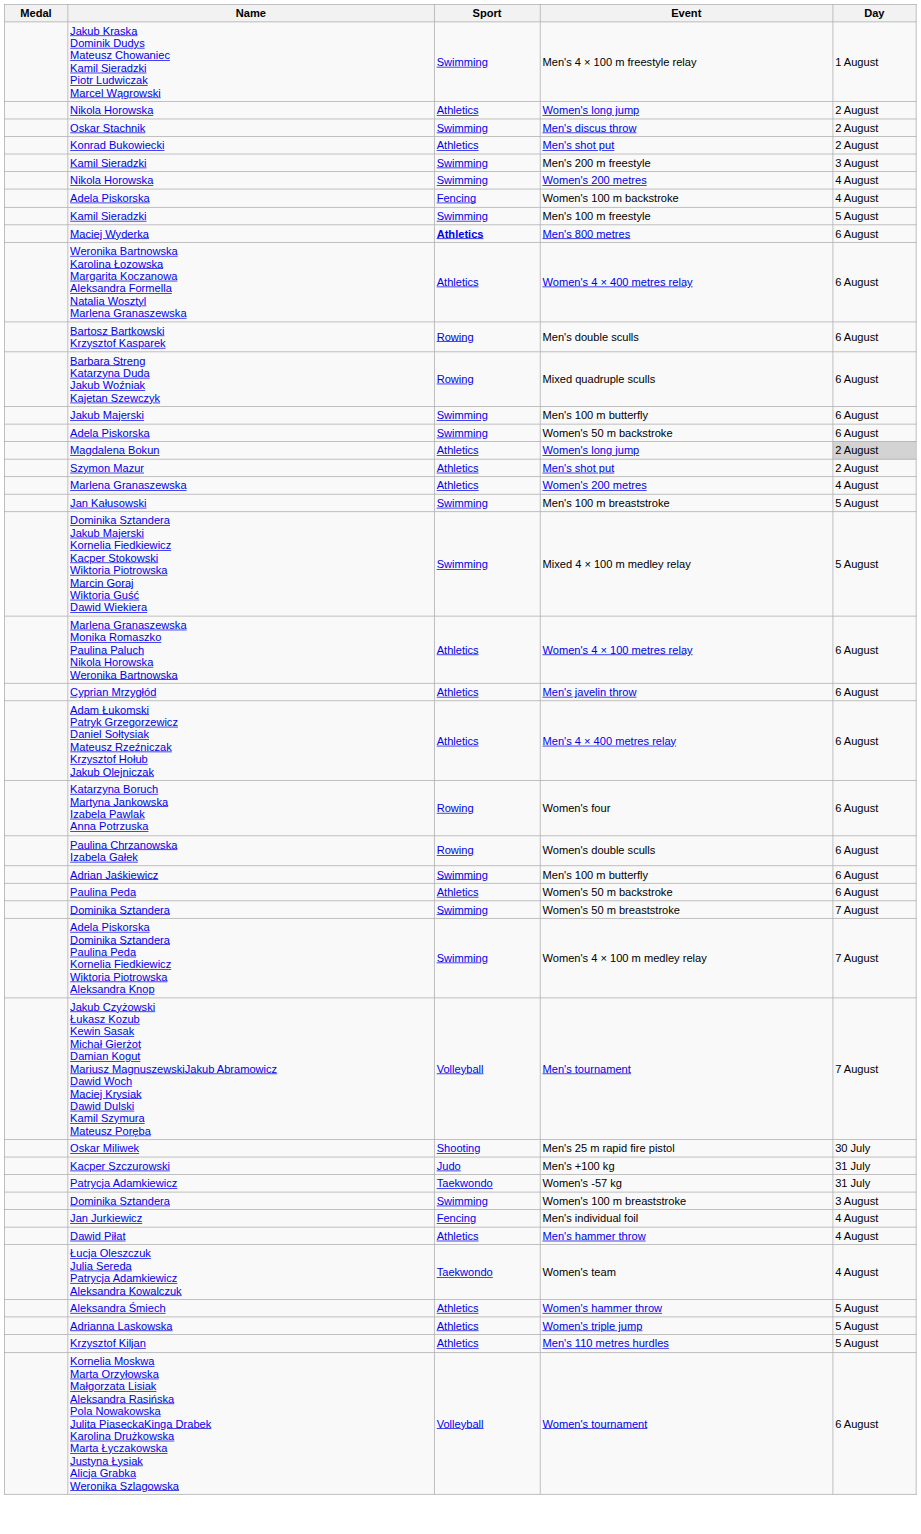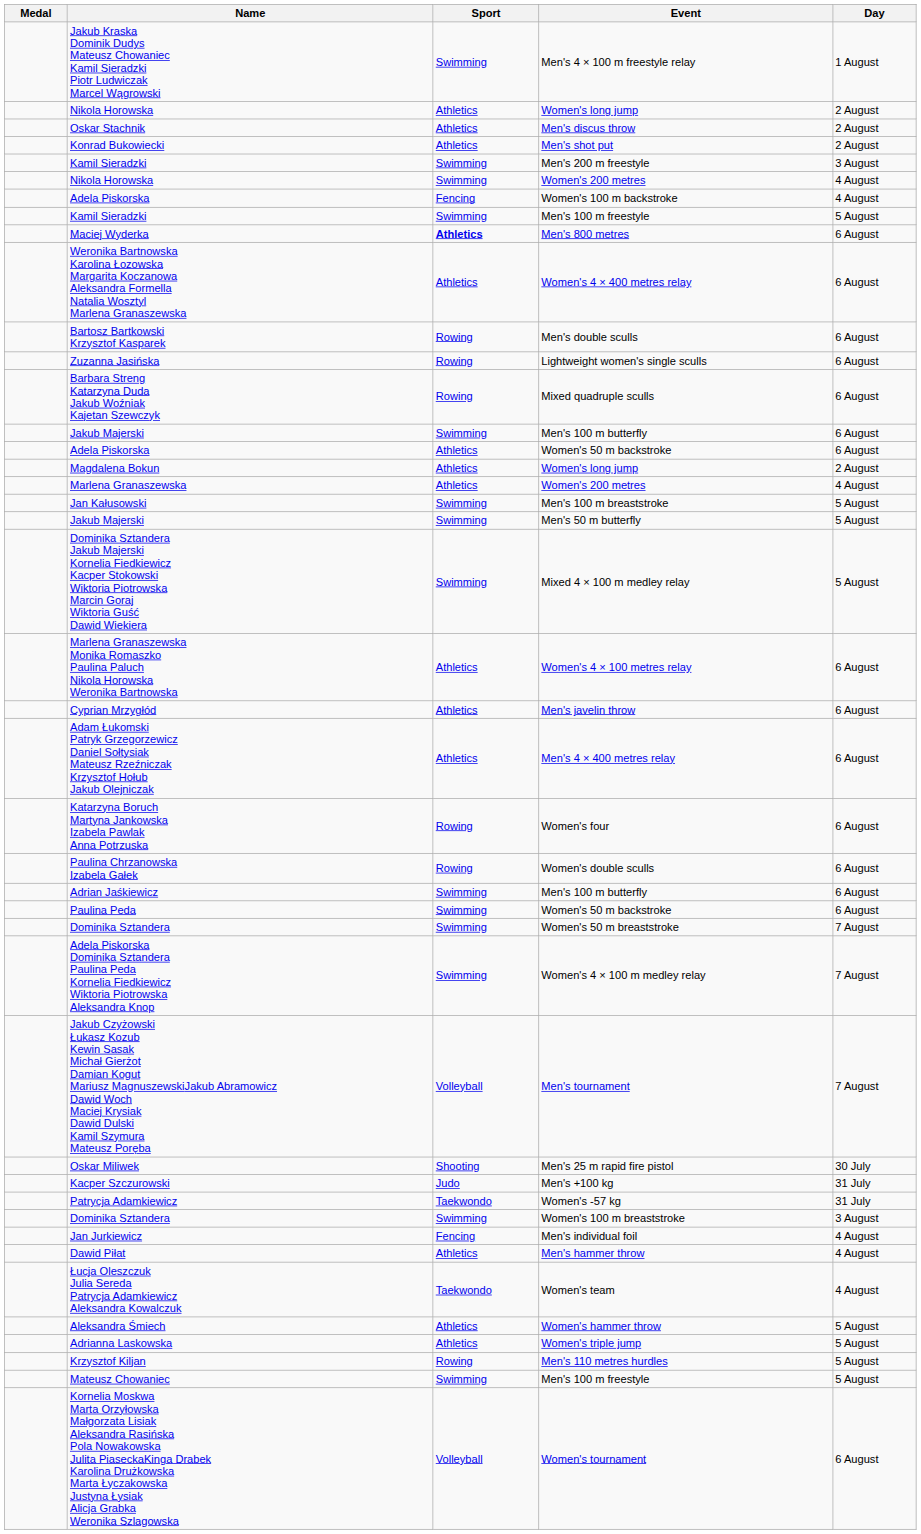 <table class="wikitable sortable" style="font-size: 95%; width:63%">
 <tr>
 <th>Medal</th>
 <th>Name</th>
 <th>Sport</th>
 <th>Event</th>
 <th>Day</th>
 </tr>
 <tr>
 <td></td>
 <td><a href='#'>Jakub Kraska</a><br><a href='#'>Dominik Dudys</a><br><a href='#'>Mateusz Chowaniec</a><br><a href='#'>Kamil Sieradzki</a><br><a href='#'>Piotr Ludwiczak</a><br><a href='#'>Marcel Wągrowski</a></td>
 <td><a href='#'>Swimming</a></td>
 <td>Men's 4 × 100 m freestyle relay</td>
 <td>1 August</td>
 </tr>
 <tr>
 <td></td>
 <td><a href='#'>Nikola Horowska</a></td>
 <td><a href='#'>Athletics</a></td>
 <td><a href='#'>Women's long jump</a></td>
 <td>2 August</td>
 </tr>
 <tr>
 <td></td>
 <td><a href='#'>Oskar Stachnik</a></td>
-<td><a href='#'>Swimming</a></td>
+<td><a href='#'>Athletics</a></td>
 <td><a href='#'>Men's discus throw</a></td>
 <td>2 August</td>
 </tr>
 <tr>
 <td></td>
 <td><a href='#'>Konrad Bukowiecki</a></td>
 <td><a href='#'>Athletics</a></td>
 <td><a href='#'>Men's shot put</a></td>
 <td>2 August</td>
 </tr>
 <tr>
 <td></td>
 <td><a href='#'>Kamil Sieradzki</a></td>
 <td><a href='#'>Swimming</a></td>
 <td>Men's 200 m freestyle</td>
 <td>3 August</td>
 </tr>
 <tr>
 <td></td>
 <td><a href='#'>Nikola Horowska</a></td>
 <td><a href='#'>Swimming</a></td>
 <td><a href='#'>Women's 200 metres</a></td>
 <td>4 August</td>
 </tr>
 <tr>
 <td></td>
 <td><a href='#'>Adela Piskorska</a></td>
 <td><a href='#'>Fencing</a></td>
 <td>Women's 100 m backstroke</td>
 <td>4 August</td>
 </tr>
 <tr>
 <td></td>
 <td><a href='#'>Kamil Sieradzki</a></td>
 <td><a href='#'>Swimming</a></td>
 <td>Men's 100 m freestyle</td>
 <td>5 August</td>
 </tr>
 <tr>
 <td></td>
 <td><a href='#'>Maciej Wyderka</a></td>
 <td><strong><a href='#'>Athletics</a></strong></td>
 <td><a href='#'>Men's 800 metres</a></td>
 <td>6 August</td>
 </tr>
 <tr>
 <td></td>
 <td><a href='#'>Weronika Bartnowska</a><br><a href='#'>Karolina Łozowska</a><br><a href='#'>Margarita Koczanowa</a><br><a href='#'>Aleksandra Formella</a><br><a href='#'>Natalia Wosztyl</a><br><a href='#'>Marlena Granaszewska</a></td>
 <td><a href='#'>Athletics</a></td>
 <td><a href='#'>Women's 4 × 400 metres relay</a></td>
 <td>6 August</td>
 </tr>
 <tr>
 <td></td>
 <td><a href='#'>Bartosz Bartkowski</a><br><a href='#'>Krzysztof Kasparek</a></td>
 <td><a href='#'>Rowing</a></td>
 <td>Men's double sculls</td>
 <td>6 August</td>
 </tr>
 <tr>
 <td></td>
+<td><a href='#'>Zuzanna Jasińska</a></td>
+<td><a href='#'>Rowing</a></td>
+<td>Lightweight women's single sculls</td>
+<td>6 August</td>
+</tr>
+<tr>
+<td></td>
 <td><a href='#'>Barbara Streng</a><br><a href='#'>Katarzyna Duda</a><br><a href='#'>Jakub Woźniak</a><br><a href='#'>Kajetan Szewczyk</a></td>
 <td><a href='#'>Rowing</a></td>
 <td>Mixed quadruple sculls</td>
 <td>6 August</td>
 </tr>
 <tr>
 <td></td>
 <td><a href='#'>Jakub Majerski</a></td>
 <td><a href='#'>Swimming</a></td>
 <td>Men's 100 m butterfly</td>
 <td>6 August</td>
 </tr>
 <tr>
 <td></td>
 <td><a href='#'>Adela Piskorska</a></td>
-<td><a href='#'>Swimming</a></td>
+<td><a href='#'>Athletics</a></td>
 <td>Women's 50 m backstroke</td>
 <td>6 August</td>
 </tr>
 <tr>
 <td></td>
 <td><a href='#'>Magdalena Bokun</a></td>
 <td><a href='#'>Athletics</a></td>
 <td><a href='#'>Women's long jump</a></td>
-<td style="background: lightgrey;">2 August</td>
-</tr>
-<tr>
-<td></td>
-<td><a href='#'>Szymon Mazur</a></td>
-<td><a href='#'>Athletics</a></td>
-<td><a href='#'>Men's shot put</a></td>
 <td>2 August</td>
 </tr>
 <tr>
 <td></td>
 <td><a href='#'>Marlena Granaszewska</a></td>
 <td><a href='#'>Athletics</a></td>
 <td><a href='#'>Women's 200 metres</a></td>
 <td>4 August</td>
 </tr>
 <tr>
 <td></td>
 <td><a href='#'>Jan Kałusowski</a></td>
 <td><a href='#'>Swimming</a></td>
 <td>Men's 100 m breaststroke</td>
+<td>5 August</td>
+</tr>
+<tr>
+<td></td>
+<td><a href='#'>Jakub Majerski</a></td>
+<td><a href='#'>Swimming</a></td>
+<td>Men's 50 m butterfly</td>
 <td>5 August</td>
 </tr>
 <tr>
 <td></td>
 <td><a href='#'>Dominika Sztandera</a><br><a href='#'>Jakub Majerski</a><br><a href='#'>Kornelia Fiedkiewicz</a><br><a href='#'>Kacper Stokowski</a><br><a href='#'>Wiktoria Piotrowska</a><br><a href='#'>Marcin Goraj</a><br><a href='#'>Wiktoria Guść</a><br><a href='#'>Dawid Wiekiera</a></td>
 <td><a href='#'>Swimming</a></td>
 <td>Mixed 4 × 100 m medley relay</td>
 <td>5 August</td>
 </tr>
 <tr>
 <td></td>
 <td><a href='#'>Marlena Granaszewska</a><br><a href='#'>Monika Romaszko</a><br><a href='#'>Paulina Paluch</a><br><a href='#'>Nikola Horowska</a><br><a href='#'>Weronika Bartnowska</a></td>
 <td><a href='#'>Athletics</a></td>
 <td><a href='#'>Women's 4 × 100 metres relay</a></td>
 <td>6 August</td>
 </tr>
 <tr>
 <td></td>
 <td><a href='#'>Cyprian Mrzygłód</a></td>
 <td><a href='#'>Athletics</a></td>
 <td><a href='#'>Men's javelin throw</a></td>
 <td>6 August</td>
 </tr>
 <tr>
 <td></td>
 <td><a href='#'>Adam Łukomski</a><br><a href='#'>Patryk Grzegorzewicz</a><br><a href='#'>Daniel Sołtysiak</a><br><a href='#'>Mateusz Rzeźniczak</a><br><a href='#'>Krzysztof Hołub</a><br><a href='#'>Jakub Olejniczak</a></td>
 <td><a href='#'>Athletics</a></td>
 <td><a href='#'>Men's 4 × 400 metres relay</a></td>
 <td>6 August</td>
 </tr>
 <tr>
 <td></td>
 <td><a href='#'>Katarzyna Boruch</a><br><a href='#'>Martyna Jankowska</a><br><a href='#'>Izabela Pawlak</a><br><a href='#'>Anna Potrzuska</a></td>
 <td><a href='#'>Rowing</a></td>
 <td>Women's four</td>
 <td>6 August</td>
 </tr>
 <tr>
 <td></td>
 <td><a href='#'>Paulina Chrzanowska</a><br><a href='#'>Izabela Gałek</a></td>
 <td><a href='#'>Rowing</a></td>
 <td>Women's double sculls</td>
 <td>6 August</td>
 </tr>
 <tr>
 <td></td>
 <td><a href='#'>Adrian Jaśkiewicz</a></td>
 <td><a href='#'>Swimming</a></td>
 <td>Men's 100 m butterfly</td>
 <td>6 August</td>
 </tr>
 <tr>
 <td></td>
 <td><a href='#'>Paulina Peda</a></td>
-<td><a href='#'>Athletics</a></td>
+<td><a href='#'>Swimming</a></td>
 <td>Women's 50 m backstroke</td>
 <td>6 August</td>
 </tr>
 <tr>
 <td></td>
 <td><a href='#'>Dominika Sztandera</a></td>
 <td><a href='#'>Swimming</a></td>
 <td>Women's 50 m breaststroke</td>
 <td>7 August</td>
 </tr>
 <tr>
 <td></td>
 <td><a href='#'>Adela Piskorska</a><br><a href='#'>Dominika Sztandera</a><br><a href='#'>Paulina Peda</a><br><a href='#'>Kornelia Fiedkiewicz</a><br><a href='#'>Wiktoria Piotrowska</a><br><a href='#'>Aleksandra Knop</a></td>
 <td><a href='#'>Swimming</a></td>
 <td>Women's 4 × 100  m medley relay</td>
 <td>7 August</td>
 </tr>
 <tr>
 <td></td>
 <td><a href='#'>Jakub Czyżowski</a><br><a href='#'>Łukasz Kozub</a><br><a href='#'>Kewin Sasak</a><br><a href='#'>Michał Gierżot</a><br><a href='#'>Damian Kogut</a><br><a href='#'>Mariusz Magnuszewski</a><a href='#'>Jakub Abramowicz</a><br><a href='#'>Dawid Woch</a><br><a href='#'>Maciej Krysiak</a><br><a href='#'>Dawid Dulski</a><br><a href='#'>Kamil Szymura</a><br><a href='#'>Mateusz Poręba</a></td>
 <td><a href='#'>Volleyball</a></td>
 <td><a href='#'>Men's tournament</a></td>
 <td>7 August</td>
 </tr>
 <tr>
 <td></td>
 <td><a href='#'>Oskar Miliwek</a></td>
 <td><a href='#'>Shooting</a></td>
 <td>Men's 25 m rapid fire pistol</td>
 <td>30 July</td>
 </tr>
 <tr>
 <td></td>
 <td><a href='#'>Kacper Szczurowski</a></td>
 <td><a href='#'>Judo</a></td>
 <td>Men's +100 kg</td>
 <td>31 July</td>
 </tr>
 <tr>
 <td></td>
 <td><a href='#'>Patrycja Adamkiewicz</a></td>
 <td><a href='#'>Taekwondo</a></td>
 <td>Women's -57 kg</td>
 <td>31 July</td>
 </tr>
 <tr>
 <td></td>
 <td><a href='#'>Dominika Sztandera</a></td>
 <td><a href='#'>Swimming</a></td>
 <td>Women's 100 m breaststroke</td>
 <td>3 August</td>
 </tr>
 <tr>
 <td></td>
 <td><a href='#'>Jan Jurkiewicz</a></td>
 <td><a href='#'>Fencing</a></td>
 <td>Men's individual foil</td>
 <td>4 August</td>
 </tr>
 <tr>
 <td></td>
 <td><a href='#'>Dawid Piłat</a></td>
 <td><a href='#'>Athletics</a></td>
 <td><a href='#'>Men's hammer throw</a></td>
 <td>4 August</td>
 </tr>
 <tr>
 <td></td>
 <td><a href='#'>Łucja Oleszczuk</a><br><a href='#'>Julia Sereda</a><br><a href='#'>Patrycja Adamkiewicz</a><br><a href='#'>Aleksandra Kowalczuk</a></td>
 <td><a href='#'>Taekwondo</a></td>
 <td>Women's team</td>
 <td>4 August</td>
 </tr>
 <tr>
 <td></td>
 <td><a href='#'>Aleksandra Śmiech</a></td>
 <td><a href='#'>Athletics</a></td>
 <td><a href='#'>Women's hammer throw</a></td>
 <td>5 August</td>
 </tr>
 <tr>
 <td></td>
 <td><a href='#'>Adrianna Laskowska</a></td>
 <td><a href='#'>Athletics</a></td>
 <td><a href='#'>Women's triple jump</a></td>
 <td>5 August</td>
 </tr>
 <tr>
 <td></td>
 <td><a href='#'>Krzysztof Kiljan</a></td>
-<td><a href='#'>Athletics</a></td>
+<td><a href='#'>Rowing</a></td>
 <td><a href='#'>Men's 110 metres hurdles</a></td>
+<td>5 August</td>
+</tr>
+<tr>
+<td></td>
+<td><a href='#'>Mateusz Chowaniec</a></td>
+<td><a href='#'>Swimming</a></td>
+<td>Men's 100 m freestyle</td>
 <td>5 August</td>
 </tr>
 <tr>
 <td></td>
 <td><a href='#'>Kornelia Moskwa</a><br><a href='#'>Marta Orzyłowska</a><br><a href='#'>Małgorzata Lisiak</a><br><a href='#'>Aleksandra Rasińska</a><br><a href='#'>Pola Nowakowska</a><br><a href='#'>Julita Piasecka</a><a href='#'>Kinga Drabek</a><br><a href='#'>Karolina Drużkowska</a><br><a href='#'>Marta Łyczakowska</a><br><a href='#'>Justyna Łysiak</a><br><a href='#'>Alicja Grabka</a><br><a href='#'>Weronika Szlagowska</a></td>
 <td><a href='#'>Volleyball</a></td>
 <td><a href='#'>Women's tournament</a></td>
 <td>6 August</td>
 </tr>
 </table>
